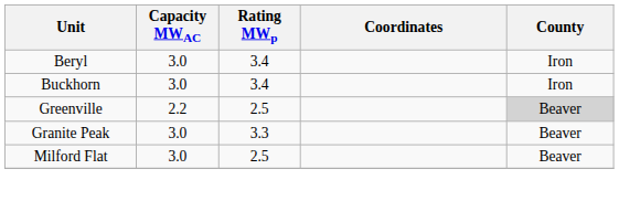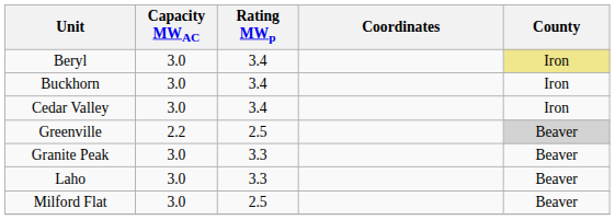 <table class=wikitable style="text-align:center; width:650px;">
 <tr>
 <th style="width:125px;">Unit</th>
 <th style="width:75px;">Capacity<br><a href='#'>MW<sub>AC</sub></a></th>
 <th style="width:75px;">Rating<br><a href='#'>MW<sub>p</sub></a></th>
 <th style="width:200px;">Coordinates</th>
 <th style="width:100px;">County</th>
 </tr>
 <tr>
 <td>Beryl</td>
 <td>3.0</td>
 <td>3.4</td>
 <td></td>
+<td style="background: khaki;">Iron</td>
+</tr>
+<tr>
+<td>Buckhorn</td>
+<td>3.0</td>
+<td>3.4</td>
+<td></td>
 <td>Iron</td>
 </tr>
 <tr>
-<td>Buckhorn</td>
+<td>Cedar Valley</td>
 <td>3.0</td>
 <td>3.4</td>
 <td></td>
 <td>Iron</td>
 </tr>
 <tr>
 <td>Greenville</td>
 <td>2.2</td>
 <td>2.5</td>
 <td></td>
 <td style="background: lightgrey;">Beaver</td>
 </tr>
 <tr>
 <td>Granite Peak</td>
 <td>3.0</td>
 <td>3.3</td>
 <td></td>
 <td>Beaver</td>
 </tr>
 <tr>
+<td>Laho</td>
+<td>3.0</td>
+<td>3.3</td>
+<td></td>
+<td>Beaver</td>
+</tr>
+<tr>
 <td>Milford Flat</td>
 <td>3.0</td>
 <td>2.5</td>
 <td></td>
 <td>Beaver</td>
 </tr>
 <tr>
 </tr>
 </table>
